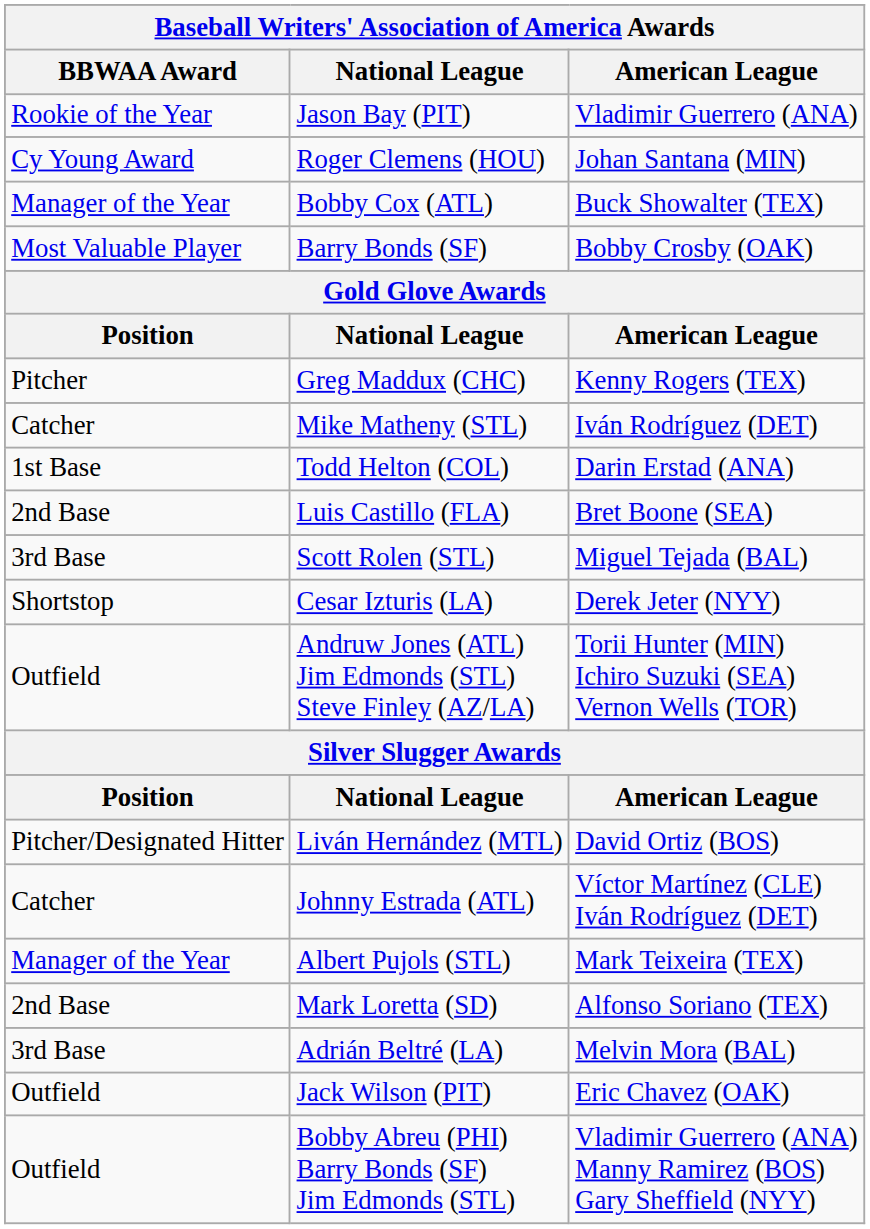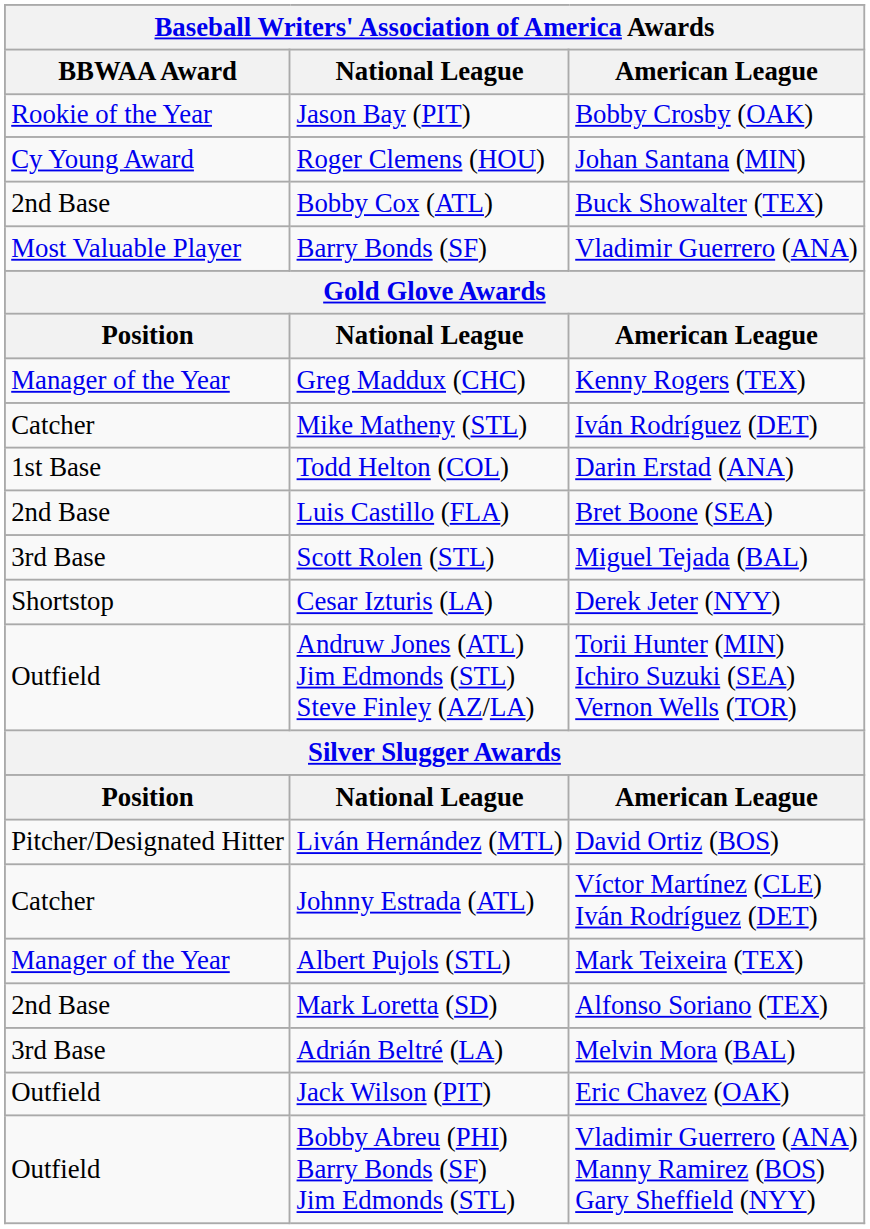 <table class="wikitable" style="font-size:90%;">
 <tr>
 <th colspan="9"><a href='#'>Baseball Writers' Association of America</a> Awards</th>
 </tr>
 <tr>
 <th>BBWAA Award</th>
 <th>National League</th>
 <th>American League</th>
 </tr>
 <tr>
 <td><a href='#'>Rookie of the Year</a></td>
 <td><a href='#'>Jason Bay</a> (<a href='#'>PIT</a>)</td>
-<td><a href='#'>Vladimir Guerrero</a> (<a href='#'>ANA</a>)</td>
+<td><a href='#'>Bobby Crosby</a> (<a href='#'>OAK</a>)</td>
 </tr>
 <tr>
 <td><a href='#'>Cy Young Award</a></td>
 <td><a href='#'>Roger Clemens</a> (<a href='#'>HOU</a>)</td>
 <td><a href='#'>Johan Santana</a> (<a href='#'>MIN</a>)</td>
 </tr>
 <tr>
-<td><a href='#'>Manager of the Year</a></td>
+<td>2nd Base</td>
 <td><a href='#'>Bobby Cox</a> (<a href='#'>ATL</a>)</td>
 <td><a href='#'>Buck Showalter</a> (<a href='#'>TEX</a>)</td>
 </tr>
 <tr>
 <td><a href='#'>Most Valuable Player</a></td>
 <td><a href='#'>Barry Bonds</a> (<a href='#'>SF</a>)</td>
-<td><a href='#'>Bobby Crosby</a> (<a href='#'>OAK</a>)</td>
+<td><a href='#'>Vladimir Guerrero</a> (<a href='#'>ANA</a>)</td>
 </tr>
 <tr>
 <th colspan="9"><a href='#'>Gold Glove Awards</a></th>
 </tr>
 <tr>
 <th>Position</th>
 <th>National League</th>
 <th>American League</th>
 </tr>
 <tr>
-<td>Pitcher</td>
+<td><a href='#'>Manager of the Year</a></td>
 <td><a href='#'>Greg Maddux</a> (<a href='#'>CHC</a>)</td>
 <td><a href='#'>Kenny Rogers</a> (<a href='#'>TEX</a>)</td>
 </tr>
 <tr>
 <td>Catcher</td>
 <td><a href='#'>Mike Matheny</a> (<a href='#'>STL</a>)</td>
 <td><a href='#'>Iván Rodríguez</a> (<a href='#'>DET</a>)</td>
 </tr>
 <tr>
 <td>1st Base</td>
 <td><a href='#'>Todd Helton</a> (<a href='#'>COL</a>)</td>
 <td><a href='#'>Darin Erstad</a> (<a href='#'>ANA</a>)</td>
 </tr>
 <tr>
 <td>2nd Base</td>
 <td><a href='#'>Luis Castillo</a> (<a href='#'>FLA</a>)</td>
 <td><a href='#'>Bret Boone</a> (<a href='#'>SEA</a>)</td>
 </tr>
 <tr>
 <td>3rd Base</td>
 <td><a href='#'>Scott Rolen</a> (<a href='#'>STL</a>)</td>
 <td><a href='#'>Miguel Tejada</a> (<a href='#'>BAL</a>)</td>
 </tr>
 <tr>
 <td>Shortstop</td>
 <td><a href='#'>Cesar Izturis</a> (<a href='#'>LA</a>)</td>
 <td><a href='#'>Derek Jeter</a> (<a href='#'>NYY</a>)</td>
 </tr>
 <tr>
 <td>Outfield</td>
 <td><a href='#'>Andruw Jones</a> (<a href='#'>ATL</a>)<br><a href='#'>Jim Edmonds</a> (<a href='#'>STL</a>)<br><a href='#'>Steve Finley</a> (<a href='#'>AZ</a>/<a href='#'>LA</a>)</td>
 <td><a href='#'>Torii Hunter</a> (<a href='#'>MIN</a>)<br><a href='#'>Ichiro Suzuki</a> (<a href='#'>SEA</a>)<br><a href='#'>Vernon Wells</a> (<a href='#'>TOR</a>)</td>
 </tr>
 <tr>
 <th colspan="9"><a href='#'>Silver Slugger Awards</a></th>
 </tr>
 <tr>
 <th>Position</th>
 <th>National League</th>
 <th>American League</th>
 </tr>
 <tr>
 <td>Pitcher/Designated Hitter</td>
 <td><a href='#'>Liván Hernández</a> (<a href='#'>MTL</a>)</td>
 <td><a href='#'>David Ortiz</a> (<a href='#'>BOS</a>)</td>
 </tr>
 <tr>
 <td>Catcher</td>
 <td><a href='#'>Johnny Estrada</a> (<a href='#'>ATL</a>)</td>
 <td><a href='#'>Víctor Martínez</a> (<a href='#'>CLE</a>)<br><a href='#'>Iván Rodríguez</a> (<a href='#'>DET</a>)</td>
 </tr>
 <tr>
 <td><a href='#'>Manager of the Year</a></td>
 <td><a href='#'>Albert Pujols</a> (<a href='#'>STL</a>)</td>
 <td><a href='#'>Mark Teixeira</a> (<a href='#'>TEX</a>)</td>
 </tr>
 <tr>
 <td>2nd Base</td>
 <td><a href='#'>Mark Loretta</a> (<a href='#'>SD</a>)</td>
 <td><a href='#'>Alfonso Soriano</a> (<a href='#'>TEX</a>)</td>
 </tr>
 <tr>
 <td>3rd Base</td>
 <td><a href='#'>Adrián Beltré</a> (<a href='#'>LA</a>)</td>
 <td><a href='#'>Melvin Mora</a> (<a href='#'>BAL</a>)</td>
 </tr>
 <tr>
 <td>Outfield</td>
 <td><a href='#'>Jack Wilson</a> (<a href='#'>PIT</a>)</td>
 <td><a href='#'>Eric Chavez</a> (<a href='#'>OAK</a>)</td>
 </tr>
 <tr>
 <td>Outfield</td>
 <td><a href='#'>Bobby Abreu</a> (<a href='#'>PHI</a>)<br><a href='#'>Barry Bonds</a> (<a href='#'>SF</a>)<br><a href='#'>Jim Edmonds</a> (<a href='#'>STL</a>)</td>
 <td><a href='#'>Vladimir Guerrero</a> (<a href='#'>ANA</a>)<br><a href='#'>Manny Ramirez</a> (<a href='#'>BOS</a>)<br><a href='#'>Gary Sheffield</a> (<a href='#'>NYY</a>)</td>
 </tr>
 </table>
